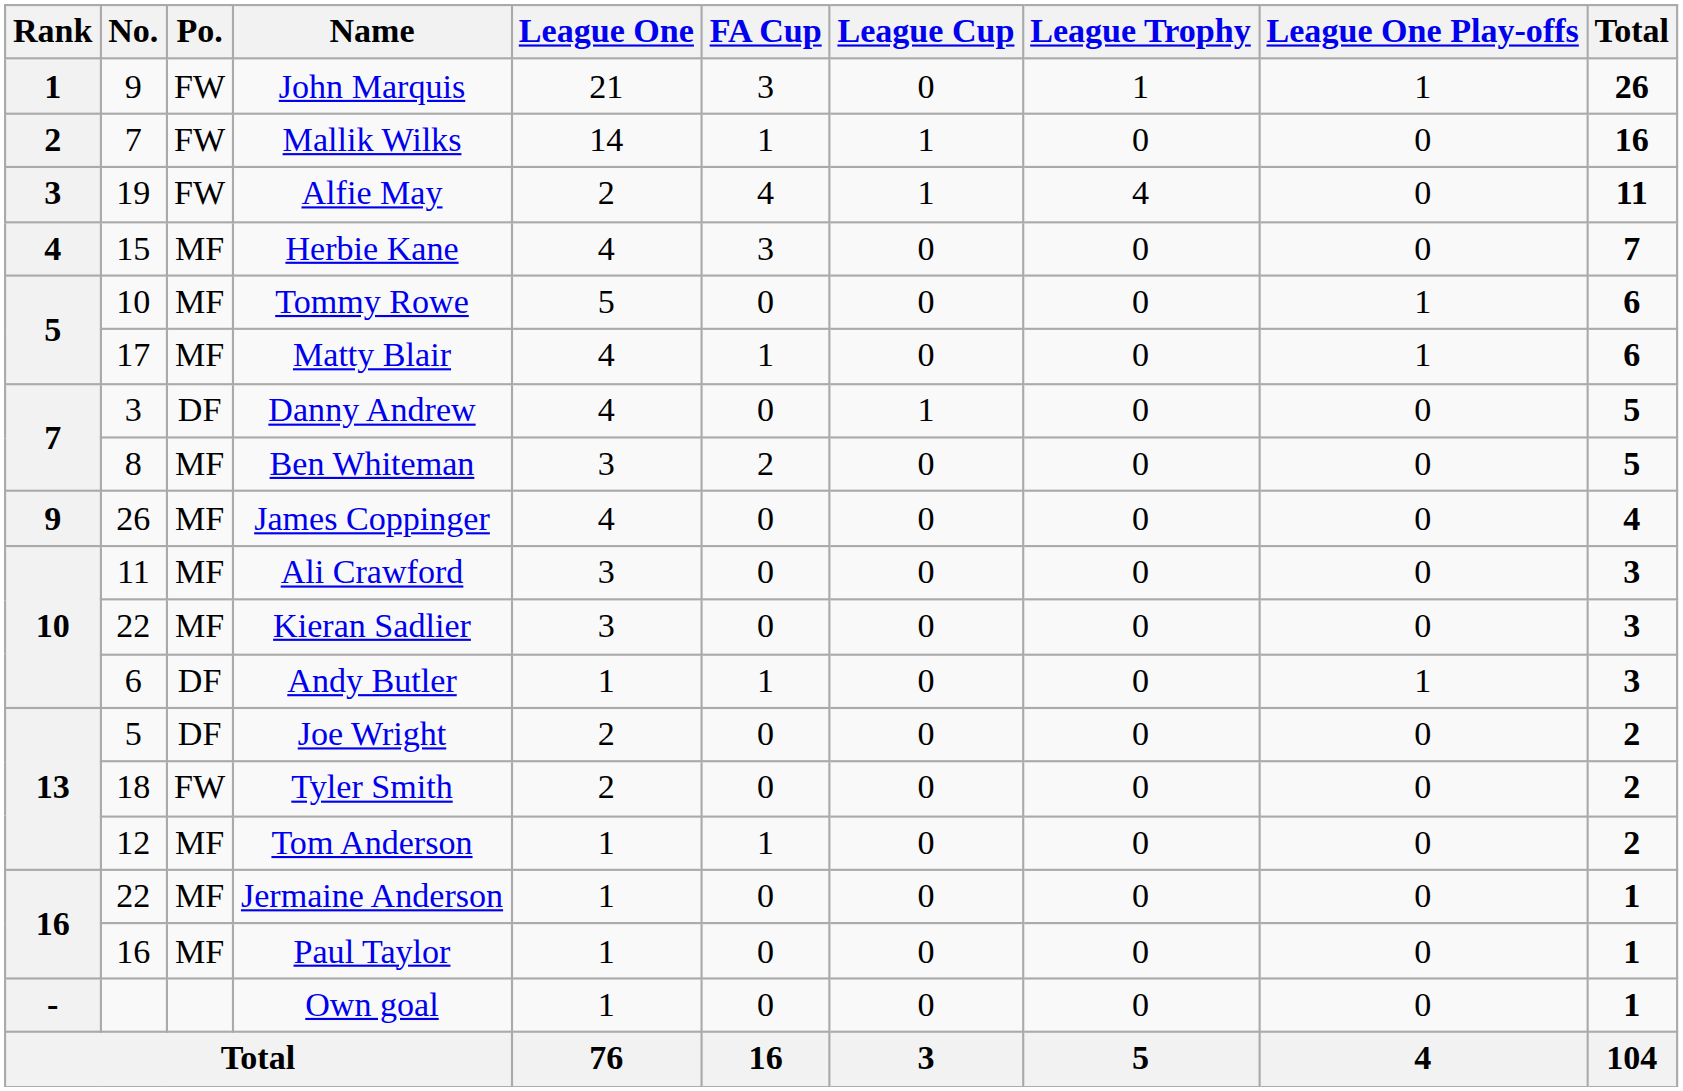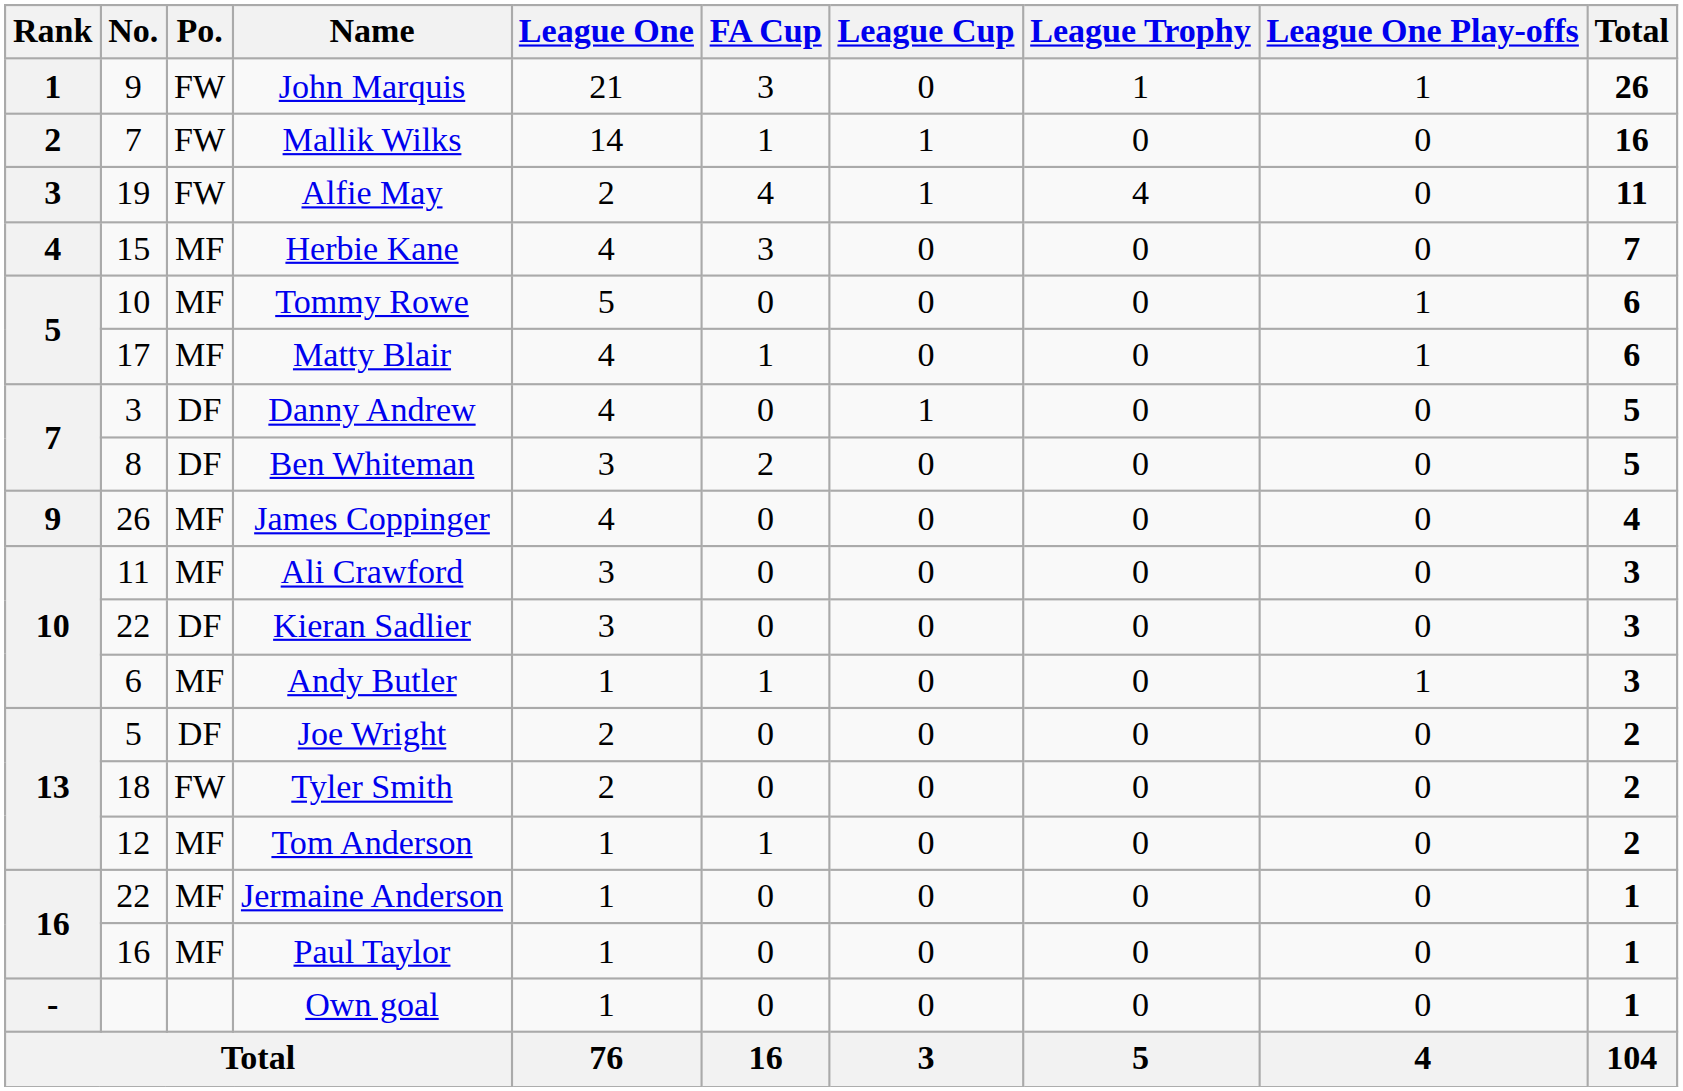 <table class="wikitable" style="text-align: center">
 <tr>
 <th>Rank</th>
 <th>No.</th>
 <th>Po.</th>
 <th>Name</th>
 <th><a href='#'>League One</a></th>
 <th><a href='#'>FA Cup</a></th>
 <th><a href='#'>League Cup</a></th>
 <th><a href='#'>League Trophy</a></th>
 <th><a href='#'>League One Play-offs</a></th>
 <th>Total</th>
 </tr>
 <tr>
 <th rowspan="1">1</th>
 <td>9</td>
 <td>FW</td>
 <td><a href='#'>John Marquis</a></td>
 <td>21</td>
 <td>3</td>
 <td>0</td>
 <td>1</td>
 <td>1</td>
 <td><strong>26</strong></td>
 </tr>
 <tr>
 <th rowspan="1">2</th>
 <td>7</td>
 <td>FW</td>
 <td><a href='#'>Mallik Wilks</a></td>
 <td>14</td>
 <td>1</td>
 <td>1</td>
 <td>0</td>
 <td>0</td>
 <td><strong>16</strong></td>
 </tr>
 <tr>
 <th rowspan="1">3</th>
 <td>19</td>
 <td>FW</td>
 <td><a href='#'>Alfie May</a></td>
 <td>2</td>
 <td>4</td>
 <td>1</td>
 <td>4</td>
 <td>0</td>
 <td><strong>11</strong></td>
 </tr>
 <tr>
 <th rowspan="1">4</th>
 <td>15</td>
 <td>MF</td>
 <td><a href='#'>Herbie Kane</a></td>
 <td>4</td>
 <td>3</td>
 <td>0</td>
 <td>0</td>
 <td>0</td>
 <td><strong>7</strong></td>
 </tr>
 <tr>
 <th rowspan="2">5</th>
 <td>10</td>
 <td>MF</td>
 <td><a href='#'>Tommy Rowe</a></td>
 <td>5</td>
 <td>0</td>
 <td>0</td>
 <td>0</td>
 <td>1</td>
 <td><strong>6</strong></td>
 </tr>
 <tr>
 <td>17</td>
 <td>MF</td>
 <td><a href='#'>Matty Blair</a></td>
 <td>4</td>
 <td>1</td>
 <td>0</td>
 <td>0</td>
 <td>1</td>
 <td><strong>6</strong></td>
 </tr>
 <tr>
 <th rowspan="2">7</th>
 <td>3</td>
 <td>DF</td>
 <td><a href='#'>Danny Andrew</a></td>
 <td>4</td>
 <td>0</td>
 <td>1</td>
 <td>0</td>
 <td>0</td>
 <td><strong>5</strong></td>
 </tr>
 <tr>
 <td>8</td>
-<td>MF</td>
+<td>DF</td>
 <td><a href='#'>Ben Whiteman</a></td>
 <td>3</td>
 <td>2</td>
 <td>0</td>
 <td>0</td>
 <td>0</td>
 <td><strong>5</strong></td>
 </tr>
 <tr>
 <th rowspan="1">9</th>
 <td>26</td>
 <td>MF</td>
 <td><a href='#'>James Coppinger</a></td>
 <td>4</td>
 <td>0</td>
 <td>0</td>
 <td>0</td>
 <td>0</td>
 <td><strong>4</strong></td>
 </tr>
 <tr>
 <th rowspan="3">10</th>
 <td>11</td>
 <td>MF</td>
 <td><a href='#'>Ali Crawford</a></td>
 <td>3</td>
 <td>0</td>
 <td>0</td>
 <td>0</td>
 <td>0</td>
 <td><strong>3</strong></td>
 </tr>
 <tr>
 <td>22</td>
-<td>MF</td>
+<td>DF</td>
 <td><a href='#'>Kieran Sadlier</a></td>
 <td>3</td>
 <td>0</td>
 <td>0</td>
 <td>0</td>
 <td>0</td>
 <td><strong>3</strong></td>
 </tr>
 <tr>
 <td>6</td>
-<td>DF</td>
+<td>MF</td>
 <td><a href='#'>Andy Butler</a></td>
 <td>1</td>
 <td>1</td>
 <td>0</td>
 <td>0</td>
 <td>1</td>
 <td><strong>3</strong></td>
 </tr>
 <tr>
 <th rowspan="3">13</th>
 <td>5</td>
 <td>DF</td>
 <td><a href='#'>Joe Wright</a></td>
 <td>2</td>
 <td>0</td>
 <td>0</td>
 <td>0</td>
 <td>0</td>
 <td><strong>2</strong></td>
 </tr>
 <tr>
 <td>18</td>
 <td>FW</td>
 <td><a href='#'>Tyler Smith</a></td>
 <td>2</td>
 <td>0</td>
 <td>0</td>
 <td>0</td>
 <td>0</td>
 <td><strong>2</strong></td>
 </tr>
 <tr>
 <td>12</td>
 <td>MF</td>
 <td><a href='#'>Tom Anderson</a></td>
 <td>1</td>
 <td>1</td>
 <td>0</td>
 <td>0</td>
 <td>0</td>
 <td><strong>2</strong></td>
 </tr>
 <tr>
 <th rowspan="2">16</th>
 <td>22</td>
 <td>MF</td>
 <td><a href='#'>Jermaine Anderson</a></td>
 <td>1</td>
 <td>0</td>
 <td>0</td>
 <td>0</td>
 <td>0</td>
 <td><strong>1</strong></td>
 </tr>
 <tr>
 <td>16</td>
 <td>MF</td>
 <td><a href='#'>Paul Taylor</a></td>
 <td>1</td>
 <td>0</td>
 <td>0</td>
 <td>0</td>
 <td>0</td>
 <td><strong>1</strong></td>
 </tr>
 <tr>
 <th>-</th>
 <td></td>
 <td></td>
 <td><a href='#'>Own goal</a></td>
 <td>1</td>
 <td>0</td>
 <td>0</td>
 <td>0</td>
 <td>0</td>
 <td><strong>1</strong></td>
 </tr>
 <tr>
 <th colspan="4">Total</th>
 <th>76</th>
 <th>16</th>
 <th>3</th>
 <th>5</th>
 <th>4</th>
 <th>104</th>
 </tr>
 </table>
